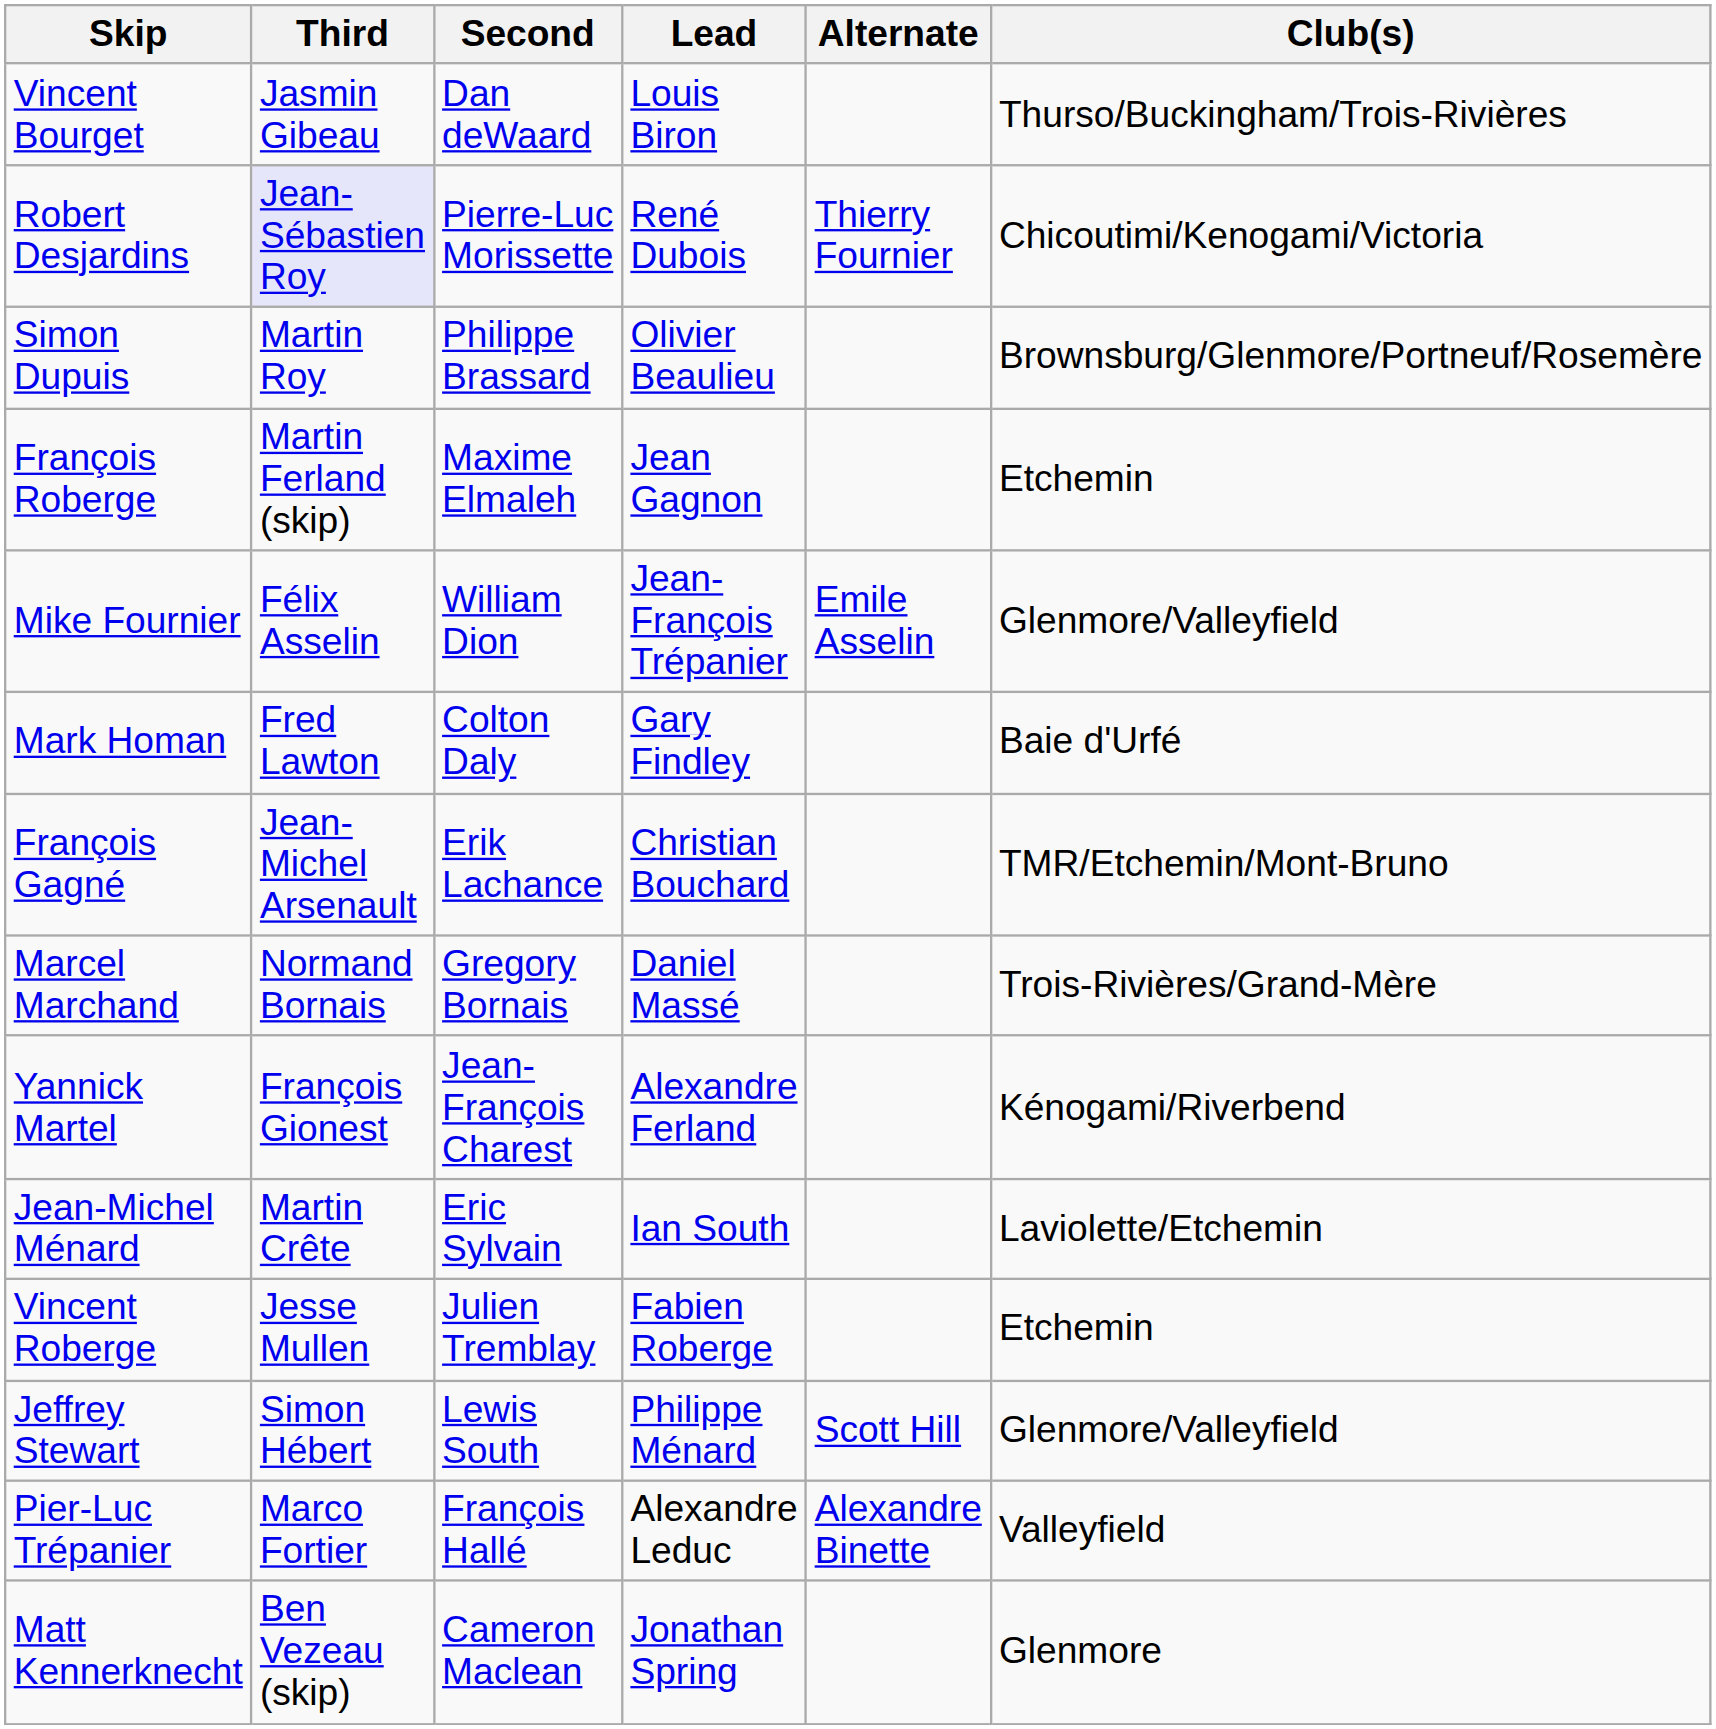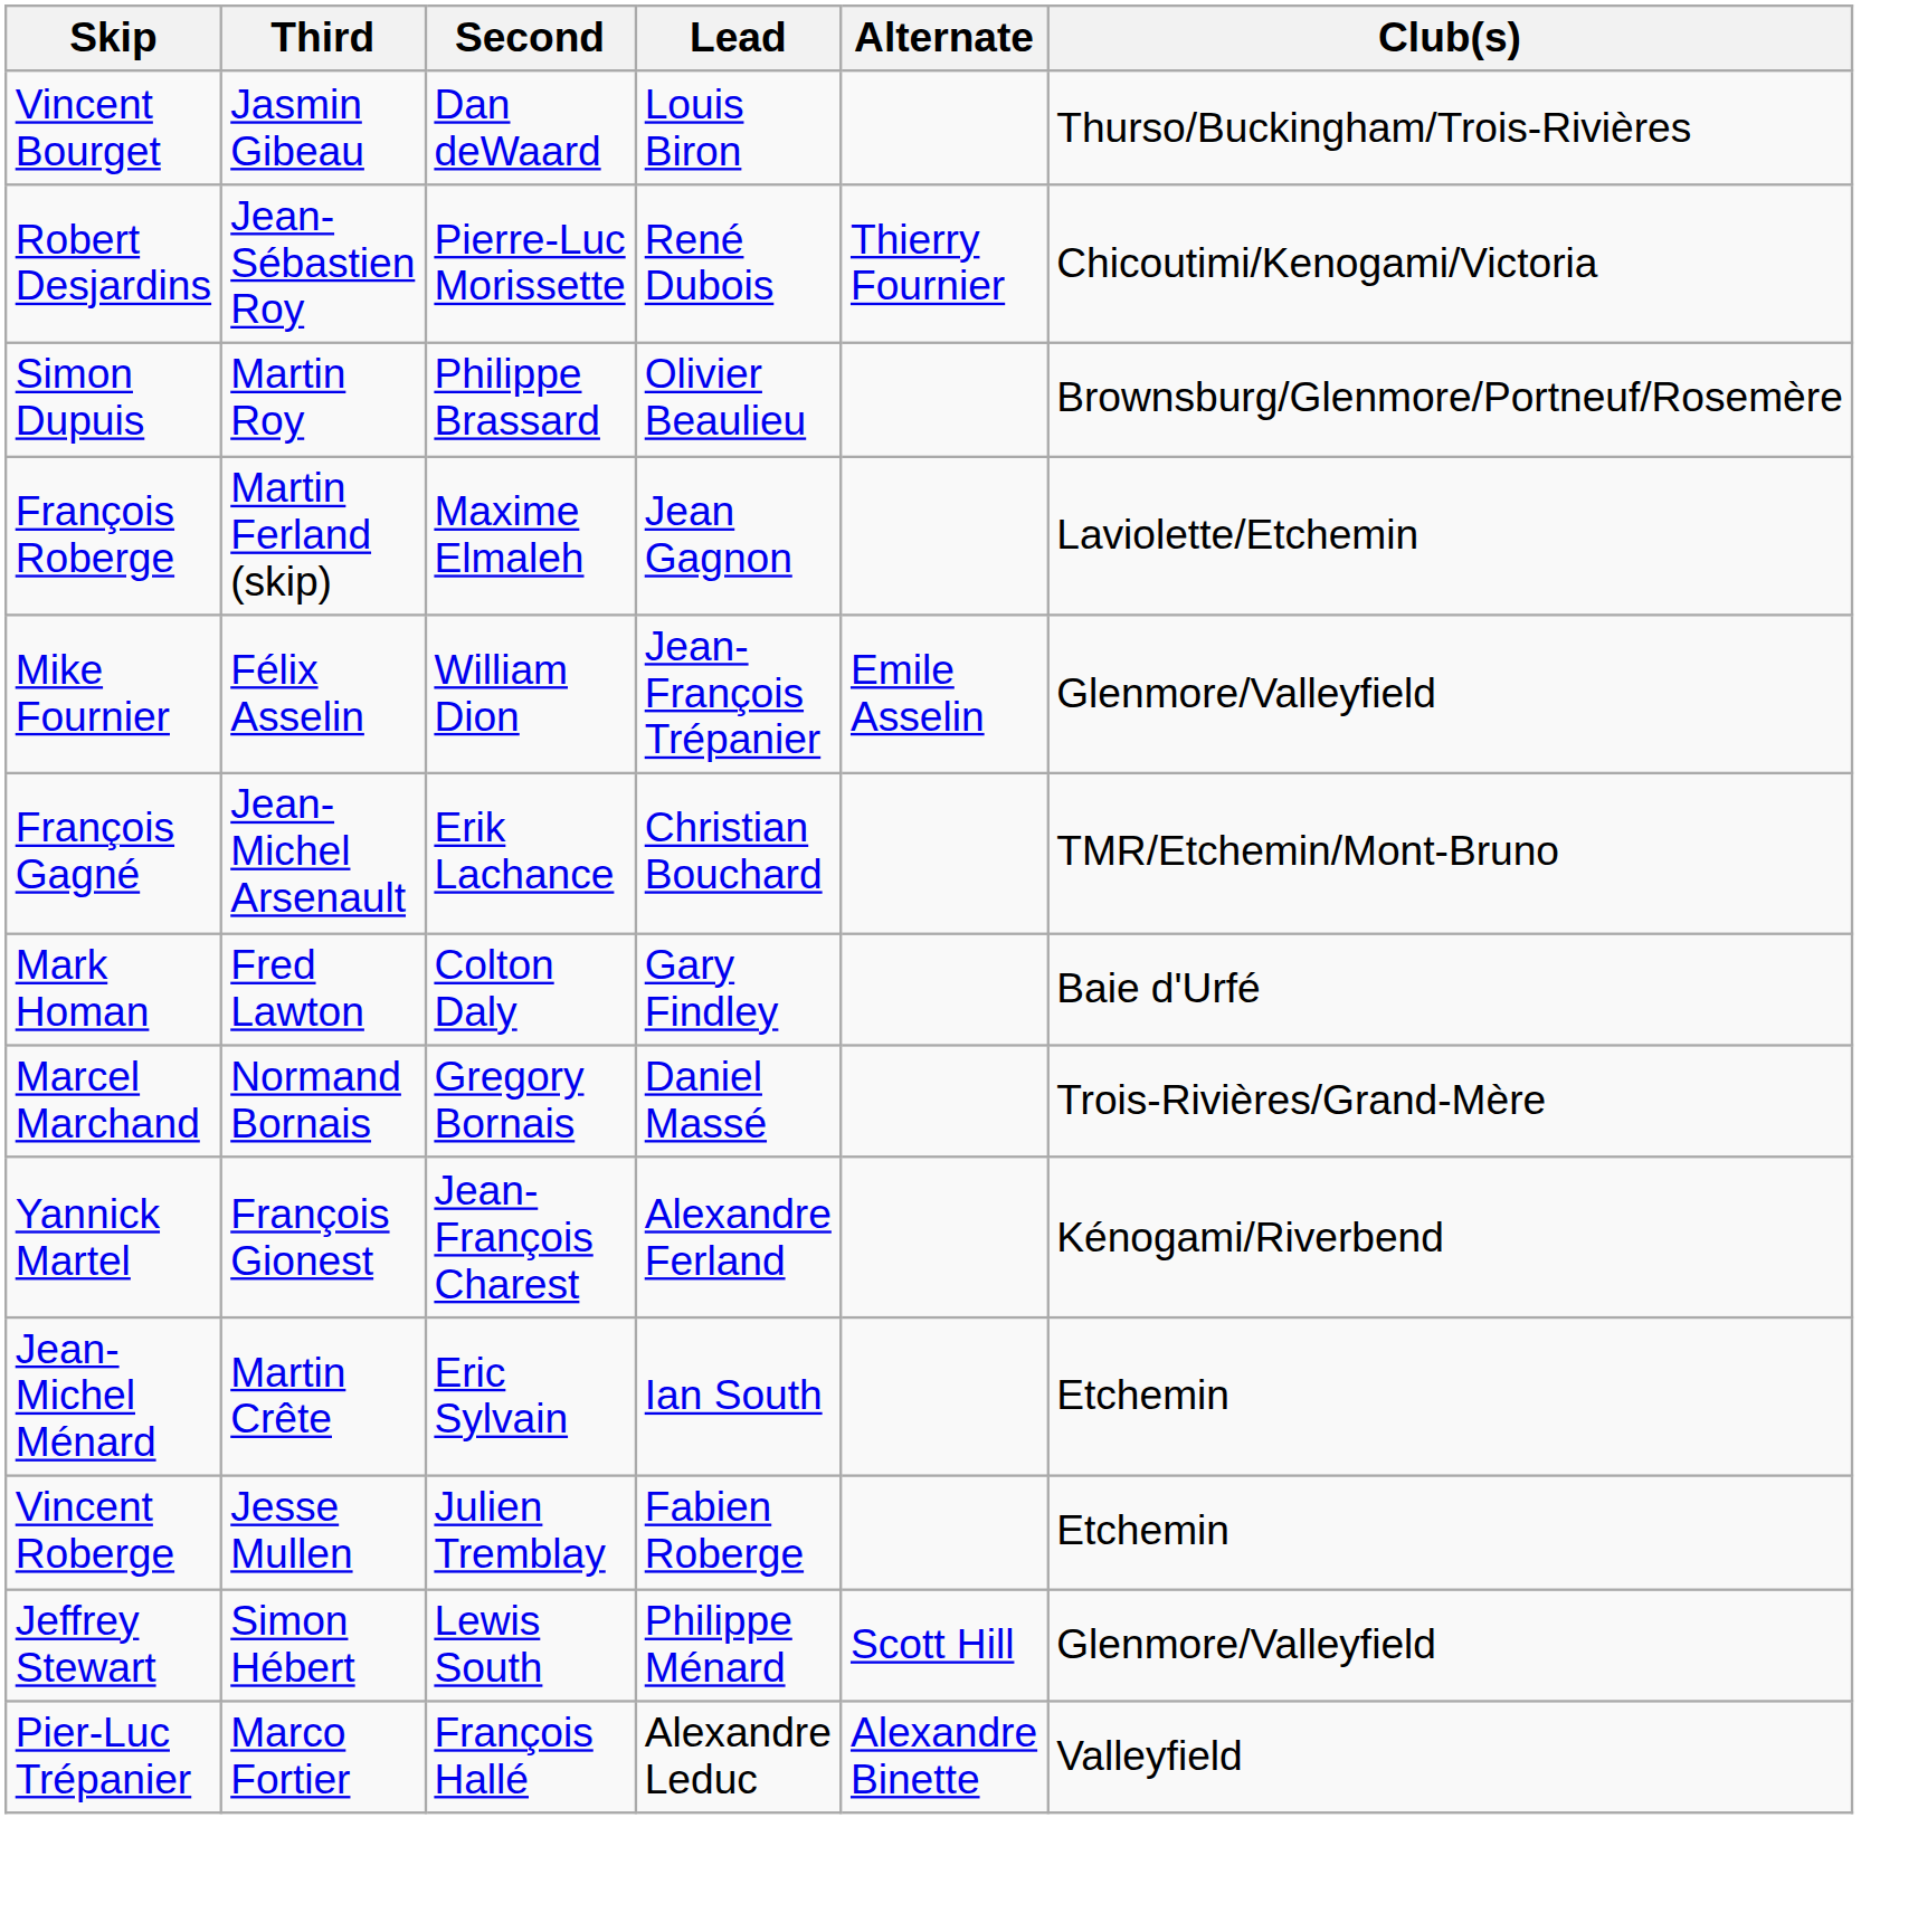 <table class="wikitable">
 <tr>
 <th>Skip</th>
 <th>Third</th>
 <th>Second</th>
 <th>Lead</th>
 <th>Alternate</th>
 <th>Club(s)</th>
 </tr>
 <tr>
 <td><a href='#'>Vincent Bourget</a></td>
 <td><a href='#'>Jasmin Gibeau</a></td>
 <td><a href='#'>Dan deWaard</a></td>
 <td><a href='#'>Louis Biron</a></td>
 <td></td>
 <td>Thurso/Buckingham/Trois-Rivières</td>
 </tr>
 <tr>
 <td><a href='#'>Robert Desjardins</a></td>
-<td style="background: lavender;"><a href='#'>Jean-Sébastien Roy</a></td>
+<td><a href='#'>Jean-Sébastien Roy</a></td>
 <td><a href='#'>Pierre-Luc Morissette</a></td>
 <td><a href='#'>René Dubois</a></td>
 <td><a href='#'>Thierry Fournier</a></td>
 <td>Chicoutimi/Kenogami/Victoria</td>
 </tr>
 <tr>
 <td><a href='#'>Simon Dupuis</a></td>
 <td><a href='#'>Martin Roy</a></td>
 <td><a href='#'>Philippe Brassard</a></td>
 <td><a href='#'>Olivier Beaulieu</a></td>
 <td></td>
 <td>Brownsburg/Glenmore/Portneuf/Rosemère</td>
 </tr>
 <tr>
 <td><a href='#'>François Roberge</a></td>
 <td><a href='#'>Martin Ferland</a> (skip)</td>
 <td><a href='#'>Maxime Elmaleh</a></td>
 <td><a href='#'>Jean Gagnon</a></td>
 <td></td>
-<td>Etchemin</td>
+<td>Laviolette/Etchemin</td>
 </tr>
 <tr>
 <td><a href='#'>Mike Fournier</a></td>
 <td><a href='#'>Félix Asselin</a></td>
 <td><a href='#'>William Dion</a></td>
 <td><a href='#'>Jean-François Trépanier</a></td>
 <td><a href='#'>Emile Asselin</a></td>
 <td>Glenmore/Valleyfield</td>
 </tr>
 <tr>
+<td><a href='#'>François Gagné</a></td>
+<td><a href='#'>Jean-Michel Arsenault</a></td>
+<td><a href='#'>Erik Lachance</a></td>
+<td><a href='#'>Christian Bouchard</a></td>
+<td></td>
+<td>TMR/Etchemin/Mont-Bruno</td>
+</tr>
+<tr>
 <td><a href='#'>Mark Homan</a></td>
 <td><a href='#'>Fred Lawton</a></td>
 <td><a href='#'>Colton Daly</a></td>
 <td><a href='#'>Gary Findley</a></td>
 <td></td>
 <td>Baie d'Urfé</td>
-</tr>
-<tr>
-<td><a href='#'>François Gagné</a></td>
-<td><a href='#'>Jean-Michel Arsenault</a></td>
-<td><a href='#'>Erik Lachance</a></td>
-<td><a href='#'>Christian Bouchard</a></td>
-<td></td>
-<td>TMR/Etchemin/Mont-Bruno</td>
 </tr>
 <tr>
 <td><a href='#'>Marcel Marchand</a></td>
 <td><a href='#'>Normand Bornais</a></td>
 <td><a href='#'>Gregory Bornais</a></td>
 <td><a href='#'>Daniel Massé</a></td>
 <td></td>
 <td>Trois-Rivières/Grand-Mère</td>
 </tr>
 <tr>
 <td><a href='#'>Yannick Martel</a></td>
 <td><a href='#'>François Gionest</a></td>
 <td><a href='#'>Jean-François Charest</a></td>
 <td><a href='#'>Alexandre Ferland</a></td>
 <td></td>
 <td>Kénogami/Riverbend</td>
 </tr>
 <tr>
 <td><a href='#'>Jean-Michel Ménard</a></td>
 <td><a href='#'>Martin Crête</a></td>
 <td><a href='#'>Eric Sylvain</a></td>
 <td><a href='#'>Ian South</a></td>
 <td></td>
-<td>Laviolette/Etchemin</td>
+<td>Etchemin</td>
 </tr>
 <tr>
 <td><a href='#'>Vincent Roberge</a></td>
 <td><a href='#'>Jesse Mullen</a></td>
 <td><a href='#'>Julien Tremblay</a></td>
 <td><a href='#'>Fabien Roberge</a></td>
 <td></td>
 <td>Etchemin</td>
 </tr>
 <tr>
 <td><a href='#'>Jeffrey Stewart</a></td>
 <td><a href='#'>Simon Hébert</a></td>
 <td><a href='#'>Lewis South</a></td>
 <td><a href='#'>Philippe Ménard</a></td>
 <td><a href='#'>Scott Hill</a></td>
 <td>Glenmore/Valleyfield</td>
 </tr>
 <tr>
 <td><a href='#'>Pier-Luc Trépanier</a></td>
 <td><a href='#'>Marco Fortier</a></td>
 <td><a href='#'>François Hallé</a></td>
 <td>Alexandre Leduc</td>
 <td><a href='#'>Alexandre Binette</a></td>
 <td>Valleyfield</td>
 </tr>
-<tr>
-<td><a href='#'>Matt Kennerknecht</a></td>
-<td><a href='#'>Ben Vezeau</a> (skip)</td>
-<td><a href='#'>Cameron Maclean</a></td>
-<td><a href='#'>Jonathan Spring</a></td>
-<td></td>
-<td>Glenmore</td>
-</tr>
 </table>
